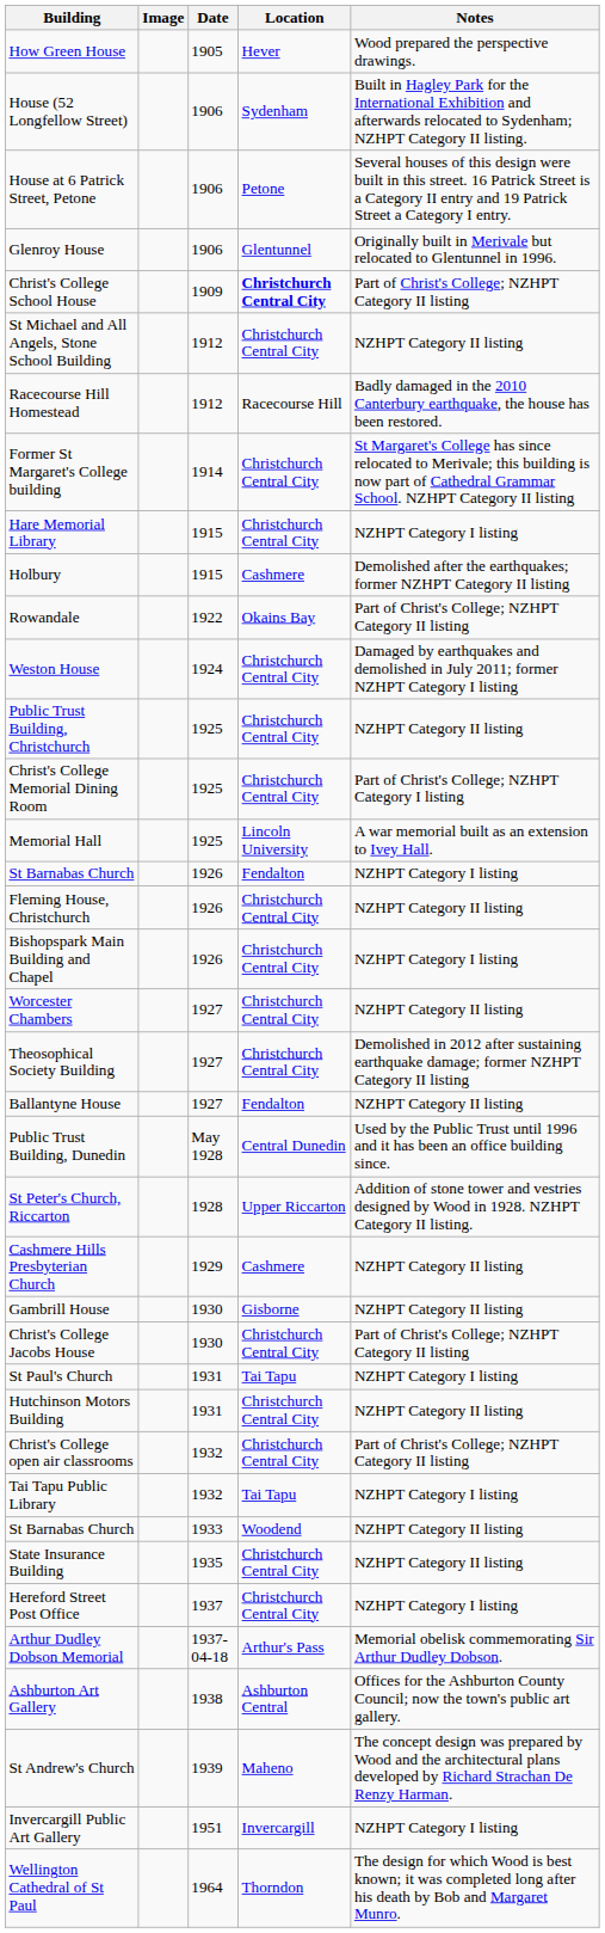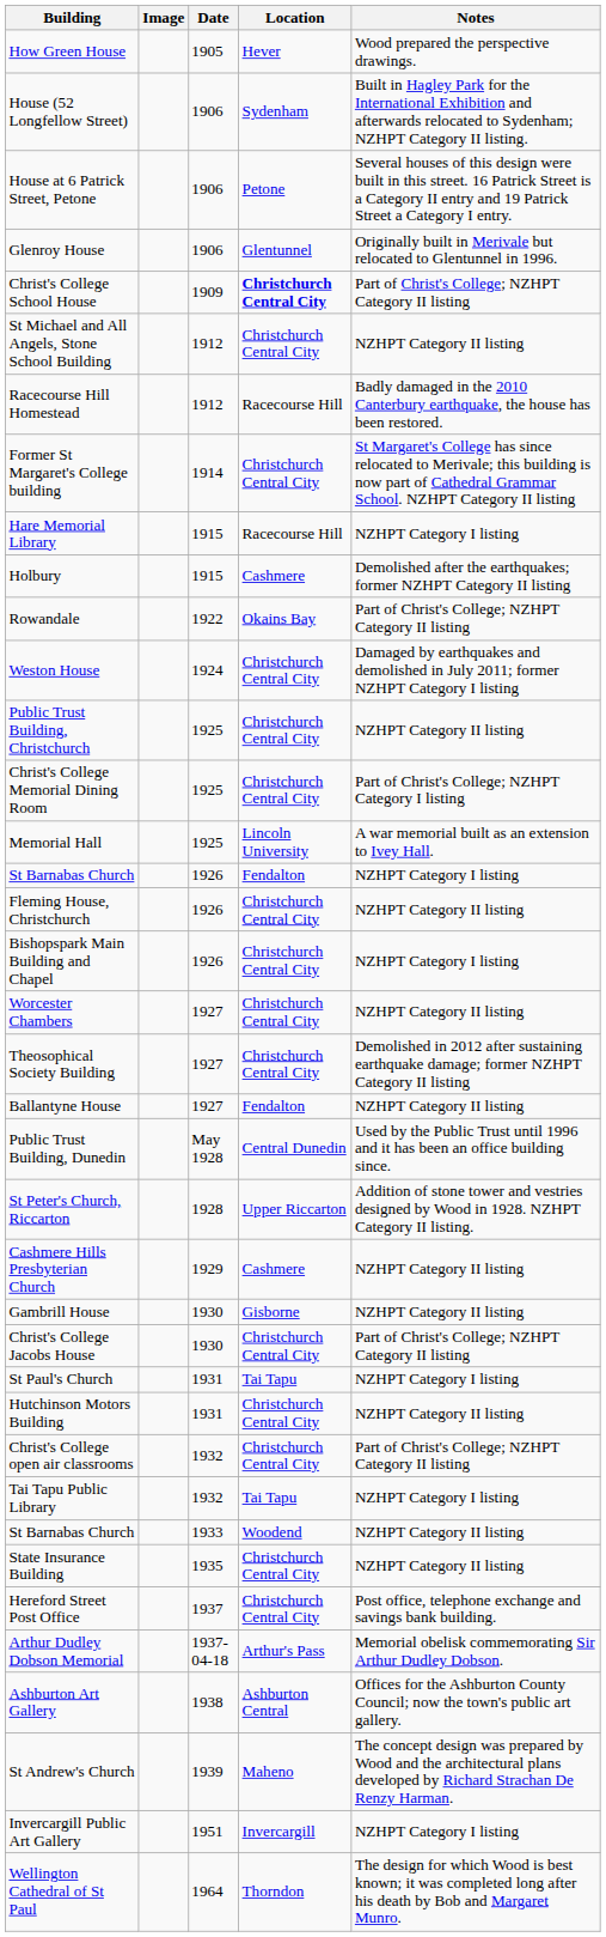 <table class='wikitable sortable'>
 <tr>
 <th>Building</th>
 <th>Image</th>
 <th>Date</th>
 <th>Location</th>
 <th>Notes</th>
 </tr>
 <tr>
 <td><a href='#'>How Green House</a></td>
 <td></td>
 <td>1905</td>
 <td><a href='#'>Hever</a></td>
 <td>Wood prepared the perspective drawings.</td>
 </tr>
 <tr>
 <td>House (52 Longfellow Street)</td>
 <td></td>
 <td>1906</td>
 <td><a href='#'>Sydenham</a></td>
 <td>Built in <a href='#'>Hagley Park</a> for the <a href='#'>International Exhibition</a> and afterwards relocated to Sydenham; NZHPT Category II listing.</td>
 </tr>
 <tr>
 <td>House at 6 Patrick Street, Petone</td>
 <td></td>
 <td>1906</td>
 <td><a href='#'>Petone</a></td>
 <td>Several houses of this design were built in this street. 16 Patrick Street is a Category II entry and 19 Patrick Street a Category I entry.</td>
 </tr>
 <tr>
 <td>Glenroy House</td>
 <td></td>
 <td>1906</td>
 <td><a href='#'>Glentunnel</a></td>
 <td>Originally built in <a href='#'>Merivale</a> but relocated to Glentunnel in 1996.</td>
 </tr>
 <tr>
 <td>Christ's College School House</td>
 <td></td>
 <td>1909</td>
 <td><strong><a href='#'>Christchurch Central City</a></strong></td>
 <td>Part of <a href='#'>Christ's College</a>; NZHPT Category II listing</td>
 </tr>
 <tr>
 <td>St Michael and All Angels, Stone School Building</td>
 <td></td>
 <td>1912</td>
 <td><a href='#'>Christchurch Central City</a></td>
 <td>NZHPT Category II listing</td>
 </tr>
 <tr>
 <td>Racecourse Hill Homestead</td>
 <td></td>
 <td>1912</td>
 <td>Racecourse Hill</td>
 <td>Badly damaged in the <a href='#'>2010 Canterbury earthquake</a>, the house has been restored.</td>
 </tr>
 <tr>
 <td>Former St Margaret's College building</td>
 <td></td>
 <td>1914</td>
 <td><a href='#'>Christchurch Central City</a></td>
 <td><a href='#'>St Margaret's College</a> has since relocated to Merivale; this building is now part of <a href='#'>Cathedral Grammar School</a>. NZHPT Category II listing</td>
 </tr>
 <tr>
 <td><a href='#'>Hare Memorial Library</a></td>
 <td></td>
 <td>1915</td>
-<td><a href='#'>Christchurch Central City</a></td>
+<td>Racecourse Hill</td>
 <td>NZHPT Category I listing</td>
 </tr>
 <tr>
 <td>Holbury</td>
 <td></td>
 <td>1915</td>
 <td><a href='#'>Cashmere</a></td>
 <td>Demolished after the earthquakes; former NZHPT Category II listing</td>
 </tr>
 <tr>
 <td>Rowandale</td>
 <td></td>
 <td>1922</td>
 <td><a href='#'>Okains Bay</a></td>
 <td>Part of Christ's College; NZHPT Category II listing</td>
 </tr>
 <tr>
 <td><a href='#'>Weston House</a></td>
 <td></td>
 <td>1924</td>
 <td><a href='#'>Christchurch Central City</a></td>
 <td>Damaged by earthquakes and demolished in July 2011; former NZHPT Category I listing</td>
 </tr>
 <tr>
 <td><a href='#'>Public Trust Building, Christchurch</a></td>
 <td></td>
 <td>1925</td>
 <td><a href='#'>Christchurch Central City</a></td>
 <td>NZHPT Category II listing</td>
 </tr>
 <tr>
 <td>Christ's College Memorial Dining Room</td>
 <td></td>
 <td>1925</td>
 <td><a href='#'>Christchurch Central City</a></td>
 <td>Part of Christ's College; NZHPT Category I listing</td>
 </tr>
 <tr>
 <td>Memorial Hall</td>
 <td></td>
 <td>1925</td>
 <td><a href='#'>Lincoln University</a></td>
 <td>A war memorial built as an extension to <a href='#'>Ivey Hall</a>.</td>
 </tr>
 <tr>
 <td><a href='#'>St Barnabas Church</a></td>
 <td></td>
 <td>1926</td>
 <td><a href='#'>Fendalton</a></td>
 <td>NZHPT Category I listing</td>
 </tr>
 <tr>
 <td>Fleming House, Christchurch</td>
 <td></td>
 <td>1926</td>
 <td><a href='#'>Christchurch Central City</a></td>
 <td>NZHPT Category II listing</td>
 </tr>
 <tr>
 <td>Bishopspark Main Building and Chapel</td>
 <td></td>
 <td>1926</td>
 <td><a href='#'>Christchurch Central City</a></td>
 <td>NZHPT Category I listing</td>
 </tr>
 <tr>
 <td><a href='#'>Worcester Chambers</a></td>
 <td></td>
 <td>1927</td>
 <td><a href='#'>Christchurch Central City</a></td>
 <td>NZHPT Category II listing</td>
 </tr>
 <tr>
 <td>Theosophical Society Building</td>
 <td></td>
 <td>1927</td>
 <td><a href='#'>Christchurch Central City</a></td>
 <td>Demolished in 2012 after sustaining earthquake damage; former NZHPT Category II listing</td>
 </tr>
 <tr>
 <td>Ballantyne House</td>
 <td></td>
 <td>1927</td>
 <td><a href='#'>Fendalton</a></td>
 <td>NZHPT Category II listing</td>
 </tr>
 <tr>
 <td>Public Trust Building, Dunedin</td>
 <td></td>
 <td>May 1928</td>
 <td><a href='#'>Central Dunedin</a></td>
 <td>Used by the Public Trust until 1996 and it has been an office building since.</td>
 </tr>
 <tr>
 <td><a href='#'>St Peter's Church, Riccarton</a></td>
 <td></td>
 <td>1928</td>
 <td><a href='#'>Upper Riccarton</a></td>
 <td>Addition of stone tower and vestries designed by Wood in 1928. NZHPT Category II listing.</td>
 </tr>
 <tr>
 <td><a href='#'>Cashmere Hills Presbyterian Church</a></td>
 <td></td>
 <td>1929</td>
 <td><a href='#'>Cashmere</a></td>
 <td>NZHPT Category II listing</td>
 </tr>
 <tr>
 <td>Gambrill House</td>
 <td></td>
 <td>1930</td>
 <td><a href='#'>Gisborne</a></td>
 <td>NZHPT Category II listing</td>
 </tr>
 <tr>
 <td>Christ's College Jacobs House</td>
 <td></td>
 <td>1930</td>
 <td><a href='#'>Christchurch Central City</a></td>
 <td>Part of Christ's College; NZHPT Category II listing</td>
 </tr>
 <tr>
 <td>St Paul's Church</td>
 <td></td>
 <td>1931</td>
 <td><a href='#'>Tai Tapu</a></td>
 <td>NZHPT Category I listing</td>
 </tr>
 <tr>
 <td>Hutchinson Motors Building</td>
 <td></td>
 <td>1931</td>
 <td><a href='#'>Christchurch Central City</a></td>
 <td>NZHPT Category II listing</td>
 </tr>
 <tr>
 <td>Christ's College open air classrooms</td>
 <td></td>
 <td>1932</td>
 <td><a href='#'>Christchurch Central City</a></td>
 <td>Part of Christ's College; NZHPT Category II listing</td>
 </tr>
 <tr>
 <td>Tai Tapu Public Library</td>
 <td></td>
 <td>1932</td>
 <td><a href='#'>Tai Tapu</a></td>
 <td>NZHPT Category I listing</td>
 </tr>
 <tr>
 <td>St Barnabas Church</td>
 <td></td>
 <td>1933</td>
 <td><a href='#'>Woodend</a></td>
 <td>NZHPT Category II listing</td>
 </tr>
 <tr>
 <td>State Insurance Building</td>
 <td></td>
 <td>1935</td>
 <td><a href='#'>Christchurch Central City</a></td>
 <td>NZHPT Category II listing</td>
 </tr>
 <tr>
 <td>Hereford Street Post Office</td>
 <td></td>
 <td>1937</td>
 <td><a href='#'>Christchurch Central City</a></td>
-<td>NZHPT Category I listing</td>
+<td>Post office, telephone exchange and savings bank building.</td>
 </tr>
 <tr>
 <td><a href='#'>Arthur Dudley Dobson Memorial</a></td>
 <td></td>
 <td>1937-04-18</td>
 <td><a href='#'>Arthur's Pass</a></td>
 <td>Memorial obelisk commemorating <a href='#'>Sir Arthur Dudley Dobson</a>.</td>
 </tr>
 <tr>
 <td><a href='#'>Ashburton Art Gallery</a></td>
 <td></td>
 <td>1938</td>
 <td><a href='#'>Ashburton Central</a></td>
 <td>Offices for the Ashburton County Council; now the town's public art gallery.</td>
 </tr>
 <tr>
 <td>St Andrew's Church</td>
 <td></td>
 <td>1939</td>
 <td><a href='#'>Maheno</a></td>
 <td>The concept design was prepared by Wood and the architectural plans developed by <a href='#'>Richard Strachan De Renzy Harman</a>.</td>
 </tr>
 <tr>
 <td>Invercargill Public Art Gallery</td>
 <td></td>
 <td>1951</td>
 <td><a href='#'>Invercargill</a></td>
 <td>NZHPT Category I listing</td>
 </tr>
 <tr>
 <td><a href='#'>Wellington Cathedral of St Paul</a></td>
 <td></td>
 <td>1964</td>
 <td><a href='#'>Thorndon</a></td>
 <td>The design for which Wood is best known; it was completed long after his death by Bob and <a href='#'>Margaret Munro</a>.</td>
 </tr>
 </table>
